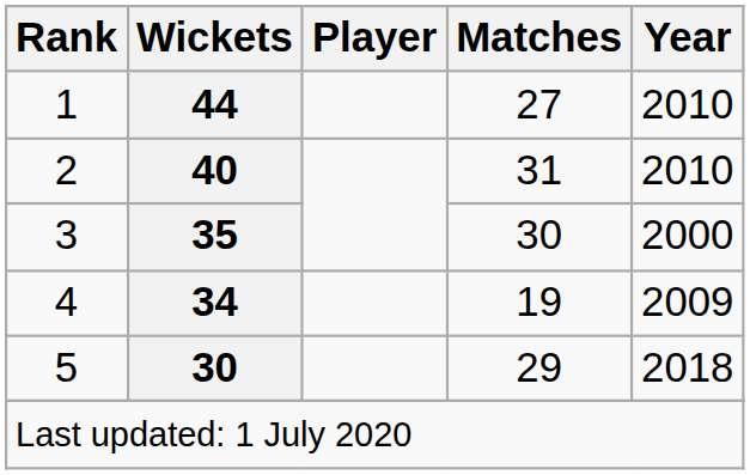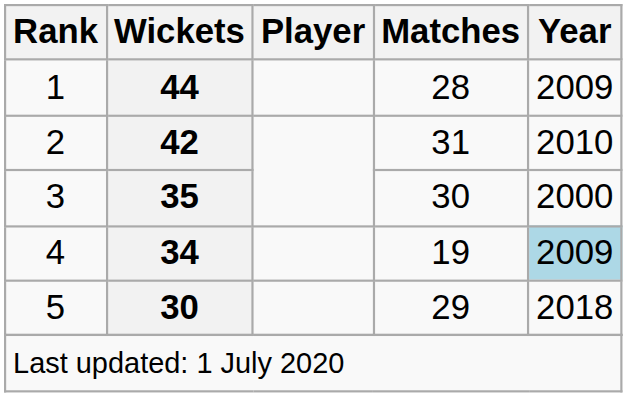 <table class="wikitable plainrowheaders sortable">
 <tr>
 <th scope=col>Rank</th>
 <th scope=col>Wickets</th>
 <th scope=col>Player</th>
 <th scope=col>Matches</th>
 <th scope=col>Year</th>
 </tr>
 <tr>
 <td style="text-align:center">1</td>
 <th scope=row style=text-align:center;>44</th>
 <td></td>
-<td style="text-align:center">27</td>
-<td>2010</td>
+<td style="text-align:center">28</td>
+<td>2009</td>
 </tr>
 <tr>
 <td style="text-align:center">2</td>
-<th scope=row style=text-align:center;>40</th>
+<th scope=row style=text-align:center;>42</th>
 <td rowspan=2></td>
 <td style="text-align:center">31</td>
 <td>2010</td>
 </tr>
 <tr>
 <td style="text-align:center">3</td>
 <th scope=row style=text-align:center;>35</th>
 <td style="text-align:center">30</td>
 <td>2000</td>
 </tr>
 <tr>
 <td style="text-align:center">4</td>
 <th scope=row style=text-align:center;>34</th>
 <td></td>
 <td style="text-align:center">19</td>
-<td>2009</td>
+<td style="background: lightblue;">2009</td>
 </tr>
 <tr>
 <td style="text-align:center">5</td>
 <th scope=row style=text-align:center;>30</th>
 <td></td>
 <td style="text-align:center">29</td>
 <td>2018</td>
 </tr>
 <tr>
 </tr>
 <tr class=sortbottom>
 <td colspan=5><small>Last updated: 1 July 2020</small></td>
 </tr>
 </table>
